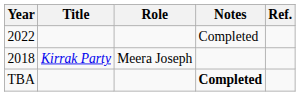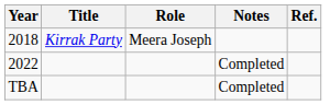 <table class="wikitable sortable">
 <tr>
 <th>Year</th>
 <th>Title</th>
 <th>Role</th>
 <th>Notes</th>
 <th>Ref.</th>
 </tr>
 <tr>
+<td>2018</td>
+<td><em><a href='#'>Kirrak Party</a></em></td>
+<td>Meera Joseph</td>
+<td></td>
+<td></td>
+</tr>
+<tr>
 <td>2022</td>
 <td></td>
 <td></td>
 <td>Completed</td>
 <td></td>
 </tr>
 <tr>
-<td>2018</td>
-<td><em><a href='#'>Kirrak Party</a></em></td>
-<td>Meera Joseph</td>
-<td></td>
-<td></td>
-</tr>
-<tr>
 <td>TBA</td>
 <td></td>
 <td></td>
-<td><strong>Completed</strong></td>
+<td>Completed</td>
 <td></td>
 </tr>
 </table>
